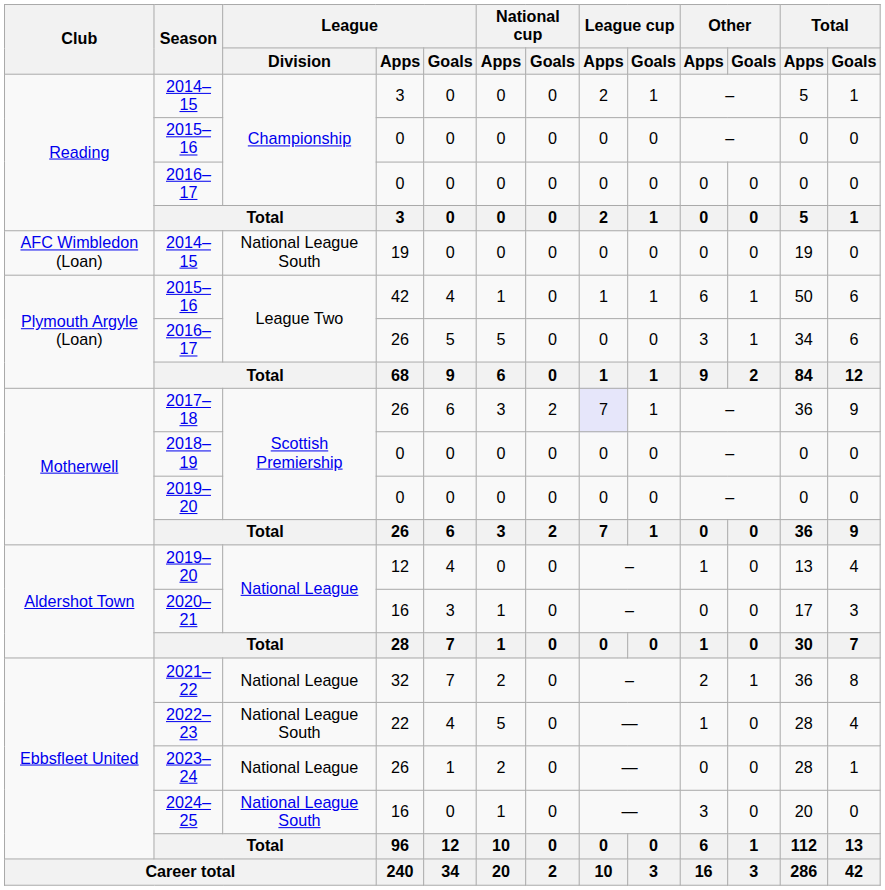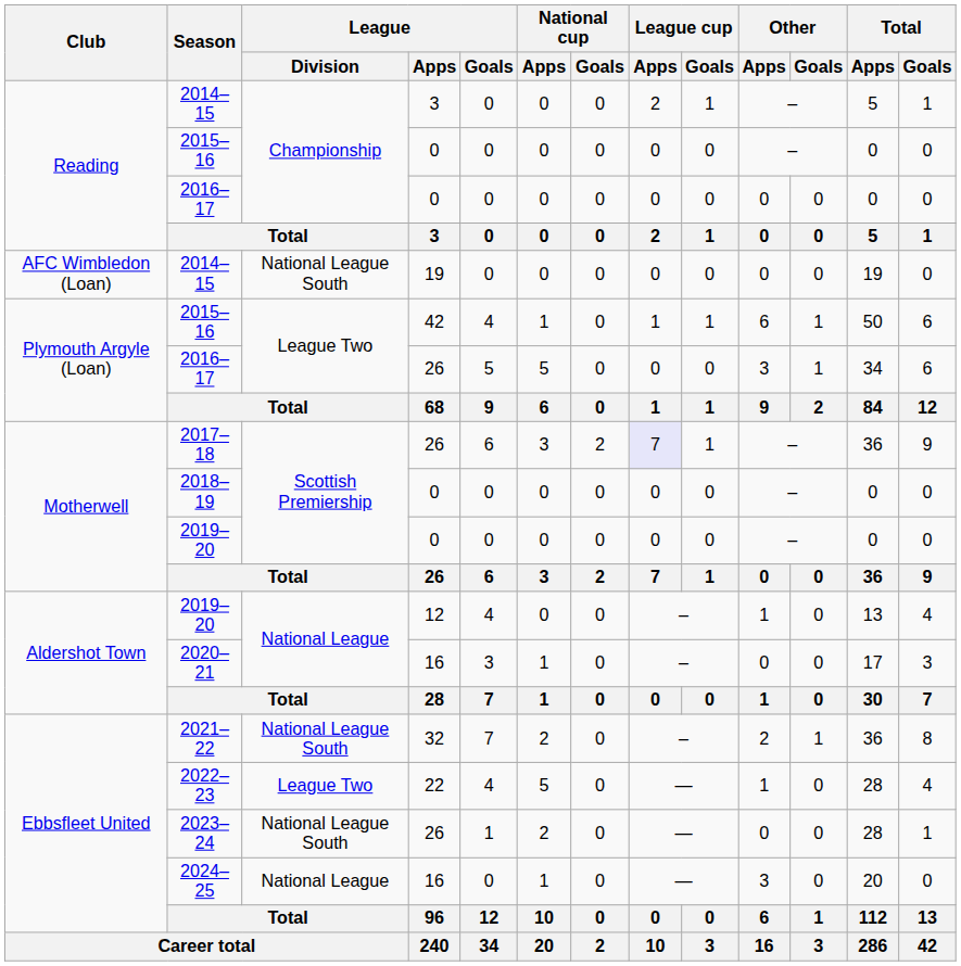 <table class="wikitable" style="text-align: center">
 <tr>
 <th rowspan="2">Club</th>
 <th rowspan="2">Season</th>
 <th colspan="3">League</th>
 <th colspan="2">National cup</th>
 <th colspan="2">League cup</th>
 <th colspan="2">Other</th>
 <th colspan="2">Total</th>
 </tr>
 <tr>
 <th>Division</th>
 <th>Apps</th>
 <th>Goals</th>
 <th>Apps</th>
 <th>Goals</th>
 <th>Apps</th>
 <th>Goals</th>
 <th>Apps</th>
 <th>Goals</th>
 <th>Apps</th>
 <th>Goals</th>
 </tr>
 <tr>
 <td rowspan="4"><a href='#'>Reading</a></td>
 <td><a href='#'>2014–15</a></td>
 <td rowspan="3"><a href='#'>Championship</a></td>
 <td>3</td>
 <td>0</td>
 <td>0</td>
 <td>0</td>
 <td>2</td>
 <td>1</td>
 <td colspan="2">–</td>
 <td>5</td>
 <td>1</td>
 </tr>
 <tr>
 <td><a href='#'>2015–16</a></td>
 <td>0</td>
 <td>0</td>
 <td>0</td>
 <td>0</td>
 <td>0</td>
 <td>0</td>
 <td colspan="2">–</td>
 <td>0</td>
 <td>0</td>
 </tr>
 <tr>
 <td><a href='#'>2016–17</a></td>
 <td>0</td>
 <td>0</td>
 <td>0</td>
 <td>0</td>
 <td>0</td>
 <td>0</td>
 <td>0</td>
 <td>0</td>
 <td>0</td>
 <td>0</td>
 </tr>
 <tr>
 <th colspan="2">Total</th>
 <th>3</th>
 <th>0</th>
 <th>0</th>
 <th>0</th>
 <th>2</th>
 <th>1</th>
 <th>0</th>
 <th>0</th>
 <th>5</th>
 <th>1</th>
 </tr>
 <tr>
 <td><a href='#'>AFC Wimbledon</a> (Loan)</td>
 <td><a href='#'>2014–15</a></td>
 <td>National League South</td>
 <td>19</td>
 <td>0</td>
 <td>0</td>
 <td>0</td>
 <td>0</td>
 <td>0</td>
 <td>0</td>
 <td>0</td>
 <td>19</td>
 <td>0</td>
 </tr>
 <tr>
 <td rowspan="3"><a href='#'>Plymouth Argyle</a> (Loan)</td>
 <td><a href='#'>2015–16</a></td>
 <td rowspan="2">League Two</td>
 <td>42</td>
 <td>4</td>
 <td>1</td>
 <td>0</td>
 <td>1</td>
 <td>1</td>
 <td>6</td>
 <td>1</td>
 <td>50</td>
 <td>6</td>
 </tr>
 <tr>
 <td><a href='#'>2016–17</a></td>
 <td>26</td>
 <td>5</td>
 <td>5</td>
 <td>0</td>
 <td>0</td>
 <td>0</td>
 <td>3</td>
 <td>1</td>
 <td>34</td>
 <td>6</td>
 </tr>
 <tr>
 <th colspan="2">Total</th>
 <th>68</th>
 <th>9</th>
 <th>6</th>
 <th>0</th>
 <th>1</th>
 <th>1</th>
 <th>9</th>
 <th>2</th>
 <th>84</th>
 <th>12</th>
 </tr>
 <tr>
 <td rowspan="4"><a href='#'>Motherwell</a></td>
 <td><a href='#'>2017–18</a></td>
 <td rowspan="3"><a href='#'>Scottish Premiership</a></td>
 <td>26</td>
 <td>6</td>
 <td>3</td>
 <td>2</td>
 <td style="background: lavender;">7</td>
 <td>1</td>
 <td colspan="2">–</td>
 <td>36</td>
 <td>9</td>
 </tr>
 <tr>
 <td><a href='#'>2018–19</a></td>
 <td>0</td>
 <td>0</td>
 <td>0</td>
 <td>0</td>
 <td>0</td>
 <td>0</td>
 <td colspan="2">–</td>
 <td>0</td>
 <td>0</td>
 </tr>
 <tr>
 <td><a href='#'>2019–20</a></td>
 <td>0</td>
 <td>0</td>
 <td>0</td>
 <td>0</td>
 <td>0</td>
 <td>0</td>
 <td colspan="2">–</td>
 <td>0</td>
 <td>0</td>
 </tr>
 <tr>
 <th colspan="2">Total</th>
 <th>26</th>
 <th>6</th>
 <th>3</th>
 <th>2</th>
 <th>7</th>
 <th>1</th>
 <th>0</th>
 <th>0</th>
 <th>36</th>
 <th>9</th>
 </tr>
 <tr>
 <td rowspan="3"><a href='#'>Aldershot Town</a></td>
 <td><a href='#'>2019–20</a></td>
 <td rowspan="2"><a href='#'>National League</a></td>
 <td>12</td>
 <td>4</td>
 <td>0</td>
 <td>0</td>
 <td colspan="2">–</td>
 <td>1</td>
 <td>0</td>
 <td>13</td>
 <td>4</td>
 </tr>
 <tr>
 <td><a href='#'>2020–21</a></td>
 <td>16</td>
 <td>3</td>
 <td>1</td>
 <td>0</td>
 <td colspan="2">–</td>
 <td>0</td>
 <td>0</td>
 <td>17</td>
 <td>3</td>
 </tr>
 <tr>
 <th colspan="2">Total</th>
 <th>28</th>
 <th>7</th>
 <th>1</th>
 <th>0</th>
 <th>0</th>
 <th>0</th>
 <th>1</th>
 <th>0</th>
 <th>30</th>
 <th>7</th>
 </tr>
 <tr>
 <td rowspan="5"><a href='#'>Ebbsfleet United</a></td>
 <td><a href='#'>2021–22</a></td>
-<td>National League</td>
+<td><a href='#'>National League South</a></td>
 <td>32</td>
 <td>7</td>
 <td>2</td>
 <td>0</td>
 <td colspan="2">–</td>
 <td>2</td>
 <td>1</td>
 <td>36</td>
 <td>8</td>
 </tr>
 <tr>
 <td><a href='#'>2022–23</a></td>
-<td>National League South</td>
+<td><a href='#'>League Two</a></td>
 <td>22</td>
 <td>4</td>
 <td>5</td>
 <td>0</td>
 <td colspan="2">—</td>
 <td>1</td>
 <td>0</td>
 <td>28</td>
 <td>4</td>
 </tr>
 <tr>
 <td><a href='#'>2023–24</a></td>
-<td>National League</td>
+<td>National League South</td>
 <td>26</td>
 <td>1</td>
 <td>2</td>
 <td>0</td>
 <td colspan="2">—</td>
 <td>0</td>
 <td>0</td>
 <td>28</td>
 <td>1</td>
 </tr>
 <tr>
 <td><a href='#'>2024–25</a></td>
-<td><a href='#'>National League South</a></td>
+<td>National League</td>
 <td>16</td>
 <td>0</td>
 <td>1</td>
 <td>0</td>
 <td colspan="2">—</td>
 <td>3</td>
 <td>0</td>
 <td>20</td>
 <td>0</td>
 </tr>
 <tr>
 <th colspan="2">Total</th>
 <th>96</th>
 <th>12</th>
 <th>10</th>
 <th>0</th>
 <th>0</th>
 <th>0</th>
 <th>6</th>
 <th>1</th>
 <th>112</th>
 <th>13</th>
 </tr>
 <tr>
 <th colspan="3">Career total</th>
 <th>240</th>
 <th>34</th>
 <th>20</th>
 <th>2</th>
 <th>10</th>
 <th>3</th>
 <th>16</th>
 <th>3</th>
 <th>286</th>
 <th>42</th>
 </tr>
 </table>
